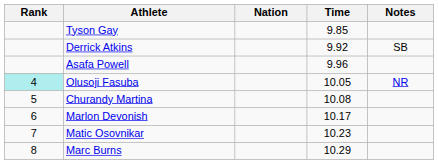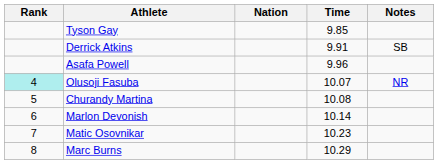 <table class="wikitable sortable" style="text-align:center" width=50%>
 <tr>
 <th>Rank</th>
 <th>Athlete</th>
 <th>Nation</th>
 <th>Time</th>
 <th>Notes</th>
 </tr>
 <tr>
 <td></td>
 <td align="left"><a href='#'>Tyson Gay</a></td>
 <td align=left></td>
 <td>9.85</td>
 <td></td>
 </tr>
 <tr>
 <td></td>
 <td align="left"><a href='#'>Derrick Atkins</a></td>
 <td align=left></td>
-<td>9.92</td>
+<td>9.91</td>
 <td>SB</td>
 </tr>
 <tr>
 <td></td>
 <td align="left"><a href='#'>Asafa Powell</a></td>
 <td align=left></td>
 <td>9.96</td>
 <td></td>
 </tr>
 <tr>
 <td style="background: paleturquoise;">4</td>
 <td align="left"><a href='#'>Olusoji Fasuba</a></td>
 <td align=left></td>
-<td>10.05</td>
+<td>10.07</td>
 <td><a href='#'>NR</a></td>
 </tr>
 <tr>
 <td>5</td>
 <td align="left"><a href='#'>Churandy Martina</a></td>
 <td align=left></td>
 <td>10.08</td>
 <td></td>
 </tr>
 <tr>
 <td>6</td>
 <td align="left"><a href='#'>Marlon Devonish</a></td>
 <td align=left></td>
-<td>10.17</td>
+<td>10.14</td>
 <td></td>
 </tr>
 <tr>
 <td>7</td>
 <td align="left"><a href='#'>Matic Osovnikar</a></td>
 <td align=left></td>
 <td>10.23</td>
 <td></td>
 </tr>
 <tr>
 <td>8</td>
 <td align="left"><a href='#'>Marc Burns</a></td>
 <td align=left></td>
 <td>10.29</td>
 <td></td>
 </tr>
 </table>
